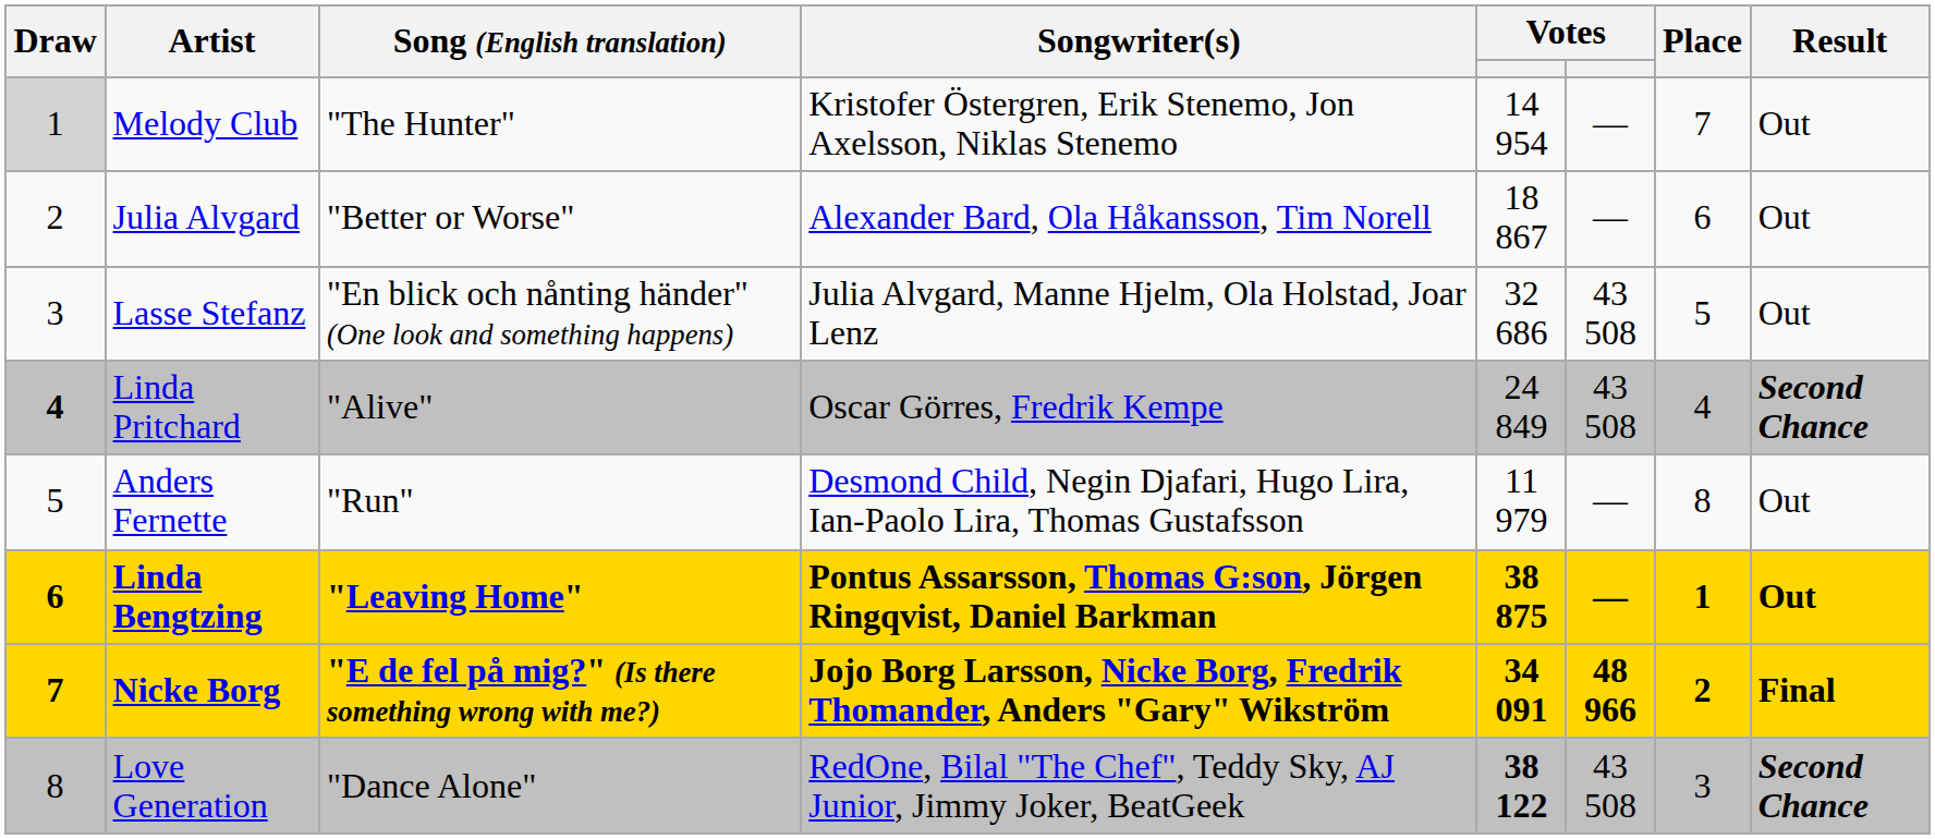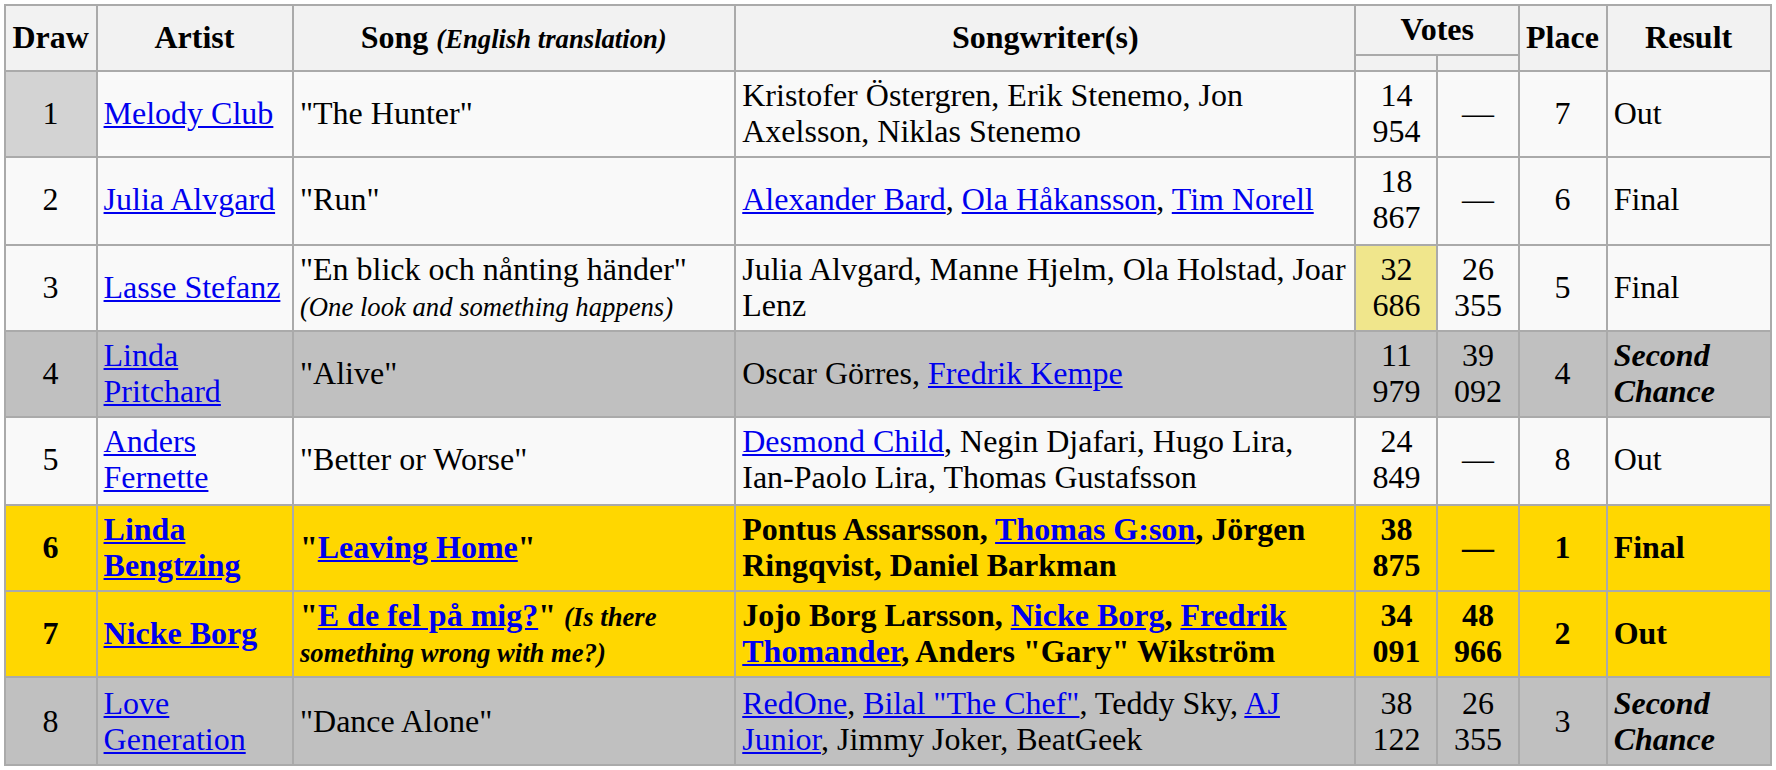 <table class="sortable wikitable" style="margin: 1em auto 1em auto; text-align:center;">
 <tr>
 <th rowspan="2">Draw</th>
 <th rowspan="2">Artist</th>
 <th rowspan="2">Song <small><em>(English translation)</em></small></th>
 <th rowspan="2">Songwriter(s)</th>
 <th colspan="2" class="unsortable">Votes</th>
 <th rowspan="2">Place</th>
 <th rowspan="2">Result</th>
 </tr>
 <tr>
 <th></th>
 <th></th>
 </tr>
 <tr>
 <td style="background: lightgrey;">1</td>
 <td align="left"><a href='#'>Melody Club</a></td>
 <td align="left">"The Hunter"</td>
 <td align="left">Kristofer Östergren, Erik Stenemo, Jon Axelsson, Niklas Stenemo</td>
 <td>14 954</td>
 <td>—</td>
 <td>7</td>
 <td align="left">Out</td>
 </tr>
 <tr>
 <td>2</td>
 <td align="left"><a href='#'>Julia Alvgard</a></td>
-<td align="left">"Better or Worse"</td>
+<td align="left">"Run"</td>
 <td align="left"><a href='#'>Alexander Bard</a>, <a href='#'>Ola Håkansson</a>, <a href='#'>Tim Norell</a></td>
 <td>18 867</td>
 <td>—</td>
 <td>6</td>
-<td align="left">Out</td>
+<td align="left">Final</td>
 </tr>
 <tr>
 <td>3</td>
 <td align="left"><a href='#'>Lasse Stefanz</a></td>
 <td align="left">"En blick och nånting händer" <small><em>(One look and something happens)</em></small></td>
 <td align="left">Julia Alvgard, Manne Hjelm, Ola Holstad, Joar Lenz</td>
-<td>32 686</td>
-<td>43 508</td>
+<td style="background: khaki;">32 686</td>
+<td>26 355</td>
 <td>5</td>
-<td align="left">Out</td>
+<td align="left">Final</td>
 </tr>
 <tr style="background:silver;">
-<td><strong>4</strong></td>
+<td>4</td>
 <td align="left"><a href='#'>Linda Pritchard</a></td>
 <td align="left">"Alive"</td>
 <td align="left">Oscar Görres, <a href='#'>Fredrik Kempe</a></td>
-<td>24 849</td>
-<td>43 508</td>
+<td>11 979</td>
+<td>39 092</td>
 <td>4</td>
 <td align="left"><strong><em>Second Chance</em></strong></td>
 </tr>
 <tr>
 <td>5</td>
 <td align="left"><a href='#'>Anders Fernette</a></td>
-<td align="left">"Run"</td>
+<td align="left">"Better or Worse"</td>
 <td align="left"><a href='#'>Desmond Child</a>, Negin Djafari, Hugo Lira, Ian-Paolo Lira, Thomas Gustafsson</td>
-<td>11 979</td>
+<td>24 849</td>
 <td>—</td>
 <td>8</td>
 <td align="left">Out</td>
 </tr>
 <tr style="font-weight:bold;background:gold;">
 <td><strong>6</strong></td>
 <td align="left"><strong><a href='#'>Linda Bengtzing</a></strong></td>
 <td align="left"><strong>"<a href='#'>Leaving Home</a>"</strong></td>
 <td align="left"><strong>Pontus Assarsson, <a href='#'>Thomas G:son</a>, Jörgen Ringqvist, Daniel Barkman</strong></td>
 <td><strong>38 875</strong></td>
 <td>—</td>
 <td>1</td>
-<td align="left">Out</td>
+<td align="left">Final</td>
 </tr>
 <tr style="font-weight:bold;background:gold;">
 <td><strong>7</strong></td>
 <td align="left"><strong><a href='#'>Nicke Borg</a></strong></td>
 <td align="left"><strong>"<a href='#'>E de fel på mig?</a>" <small><em>(Is there something wrong with me?)</em></small></strong></td>
 <td align="left"><strong>Jojo Borg Larsson, <a href='#'>Nicke Borg</a>, <a href='#'>Fredrik Thomander</a>, Anders "Gary" Wikström</strong></td>
 <td><strong>34 091</strong></td>
 <td><strong>48 966</strong></td>
 <td>2</td>
-<td align="left">Final</td>
+<td align="left">Out</td>
 </tr>
 <tr style="background:silver;">
 <td>8</td>
 <td align="left"><a href='#'>Love Generation</a></td>
 <td align="left">"Dance Alone"</td>
 <td align="left"><a href='#'>RedOne</a>, <a href='#'>Bilal "The Chef"</a>, Teddy Sky, <a href='#'>AJ Junior</a>, Jimmy Joker, BeatGeek</td>
-<td><strong>38 122</strong></td>
-<td>43 508</td>
+<td>38 122</td>
+<td>26 355</td>
 <td>3</td>
 <td align="left"><strong><em>Second Chance</em></strong></td>
 </tr>
 </table>
